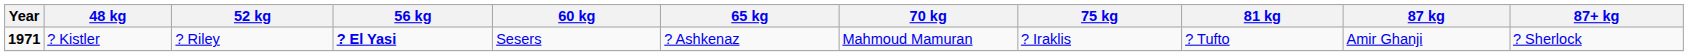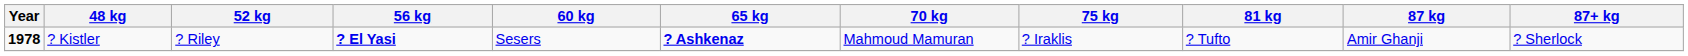 <table class="wikitable sortable"  style="font-size: 85%">
 <tr>
 <th>Year</th>
 <th width=200><a href='#'>48 kg</a></th>
 <th width=275><a href='#'>52 kg</a></th>
 <th width=275><a href='#'>56 kg</a></th>
 <th width=275><a href='#'>60 kg</a></th>
 <th width=275><a href='#'>65 kg</a></th>
 <th width=275><a href='#'>70 kg</a></th>
 <th width=275><a href='#'>75 kg</a></th>
 <th width=275><a href='#'>81 kg</a></th>
 <th width=275><a href='#'>87 kg</a></th>
 <th width=275><a href='#'>87+ kg</a></th>
 </tr>
 <tr>
-<td><strong>1971</strong></td>
+<td><strong>1978</strong></td>
 <td> <a href='#'>? Kistler</a></td>
 <td> <a href='#'>? Riley</a></td>
 <td><strong> <a href='#'>? El Yasi</a></strong></td>
 <td> <a href='#'>Sesers</a></td>
-<td> <a href='#'>? Ashkenaz</a></td>
+<td><strong> <a href='#'>? Ashkenaz</a></strong></td>
 <td> <a href='#'>Mahmoud Mamuran</a></td>
 <td> <a href='#'>? Iraklis</a></td>
 <td> <a href='#'>? Tufto</a></td>
 <td> <a href='#'>Amir Ghanji</a></td>
 <td> <a href='#'>? Sherlock</a></td>
 </tr>
 <tr>
 </tr>
 </table>
